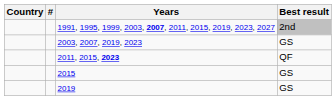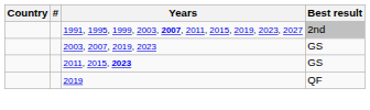 <table class="wikitable"px solid black" cellpadding="2">
 <tr>
 <th>Country</th>
 <th>#</th>
 <th>Years</th>
 <th>Best result</th>
 </tr>
 <tr>
 <td><strong></strong></td>
 <td></td>
 <td><small><a href='#'>1991</a>, <a href='#'>1995</a>, <a href='#'>1999</a>, <a href='#'>2003</a>, <strong><a href='#'>2007</a></strong>, <a href='#'>2011</a>, <a href='#'>2015</a>, <a href='#'>2019</a>, <a href='#'>2023</a>, <a href='#'>2027</a></small></td>
 <td bgcolor=silver>2nd</td>
 </tr>
 <tr>
 <td><strong></strong></td>
 <td></td>
 <td><small><a href='#'>2003</a>, <a href='#'>2007</a>, <a href='#'>2019</a>, <a href='#'>2023</a></small></td>
 <td>GS</td>
 </tr>
 <tr>
 <td><strong></strong></td>
 <td></td>
 <td><small><a href='#'>2011</a>, <a href='#'>2015</a>, <strong><a href='#'>2023</a></strong></small></td>
-<td>QF</td>
-</tr>
-<tr>
-<td><strong></strong></td>
-<td></td>
-<td><small><a href='#'>2015</a></small></td>
 <td>GS</td>
 </tr>
 <tr>
 <td><strong></strong></td>
 <td></td>
 <td><small><a href='#'>2019</a></small></td>
-<td>GS</td>
+<td>QF</td>
 </tr>
 </table>
